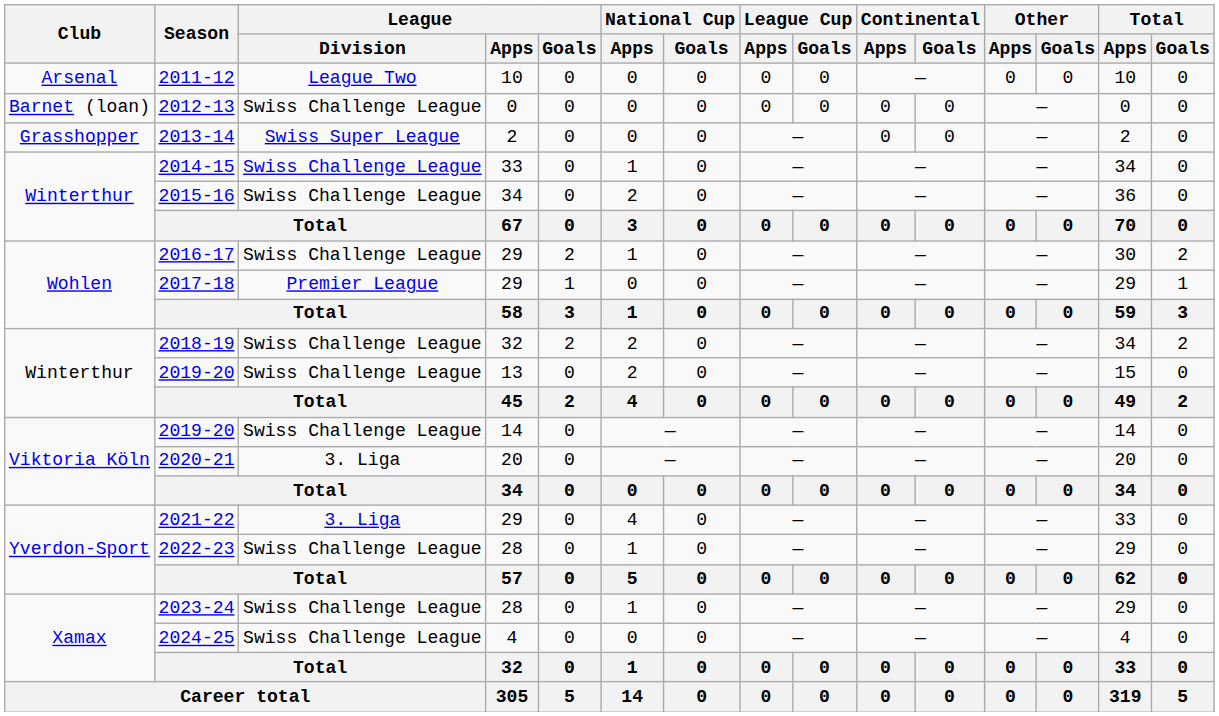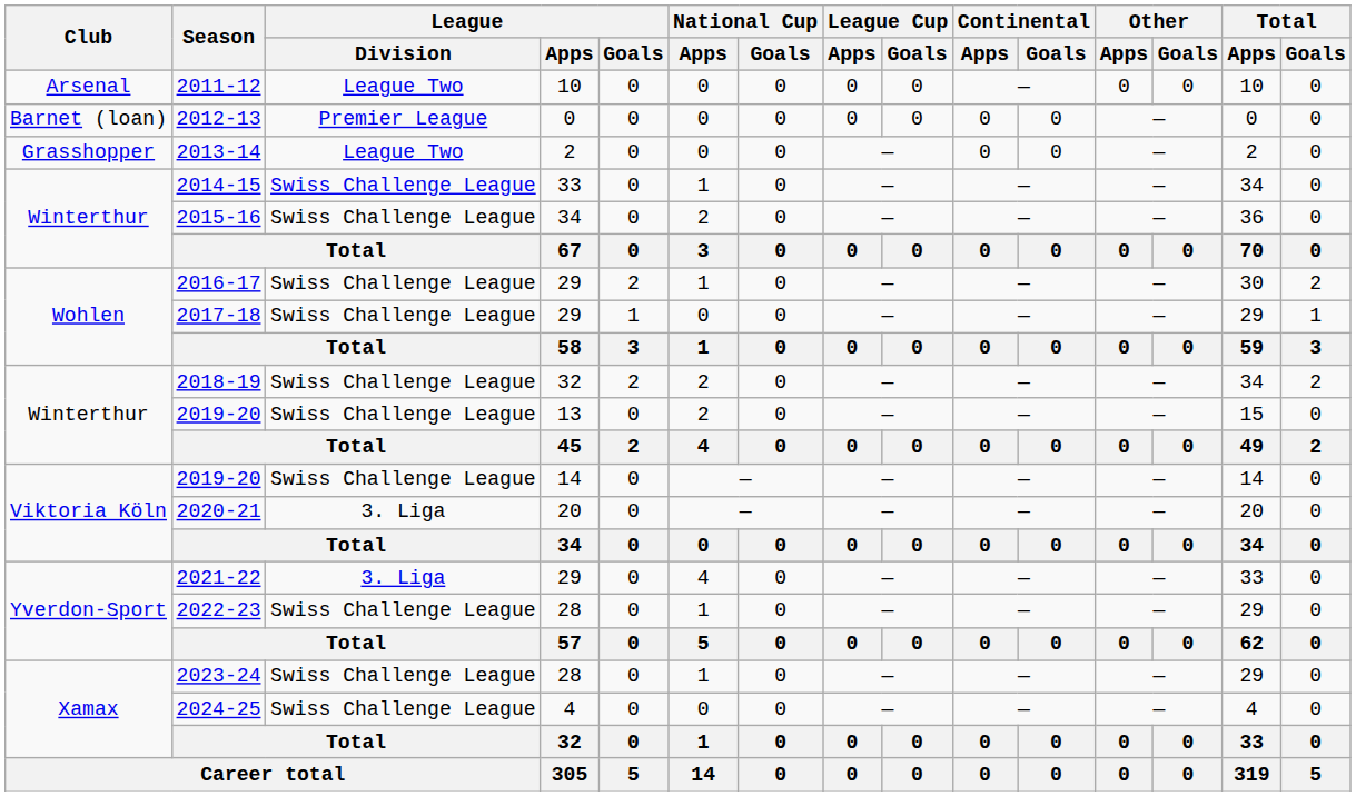 <table class="wikitable" style="text-align:center">
 <tr>
 <th rowspan="2">Club</th>
 <th rowspan="2">Season</th>
 <th colspan="3">League</th>
 <th colspan="2">National Cup</th>
 <th colspan="2">League Cup</th>
 <th colspan="2">Continental</th>
 <th colspan="2">Other</th>
 <th colspan="2">Total</th>
 </tr>
 <tr>
 <th>Division</th>
 <th>Apps</th>
 <th>Goals</th>
 <th>Apps</th>
 <th>Goals</th>
 <th>Apps</th>
 <th>Goals</th>
 <th>Apps</th>
 <th>Goals</th>
 <th>Apps</th>
 <th>Goals</th>
 <th>Apps</th>
 <th>Goals</th>
 </tr>
 <tr>
 <td><a href='#'>Arsenal</a></td>
 <td><a href='#'>2011-12</a></td>
 <td><a href='#'>League Two</a></td>
 <td>10</td>
 <td>0</td>
 <td>0</td>
 <td>0</td>
 <td>0</td>
 <td>0</td>
 <td colspan="2">—</td>
 <td>0</td>
 <td>0</td>
 <td>10</td>
 <td>0</td>
 </tr>
 <tr>
 <td><a href='#'>Barnet</a> (loan)</td>
 <td><a href='#'>2012-13</a></td>
-<td>Swiss Challenge League</td>
+<td><a href='#'>Premier League</a></td>
 <td>0</td>
 <td>0</td>
 <td>0</td>
 <td>0</td>
 <td>0</td>
 <td>0</td>
 <td>0</td>
 <td>0</td>
 <td colspan="2">—</td>
 <td>0</td>
 <td>0</td>
 </tr>
 <tr>
 <td><a href='#'>Grasshopper</a></td>
 <td><a href='#'>2013-14</a></td>
-<td><a href='#'>Swiss Super League</a></td>
+<td><a href='#'>League Two</a></td>
 <td>2</td>
 <td>0</td>
 <td>0</td>
 <td>0</td>
 <td colspan="2">—</td>
 <td>0</td>
 <td>0</td>
 <td colspan="2">—</td>
 <td>2</td>
 <td>0</td>
 </tr>
 <tr>
 <td rowspan="3"><a href='#'>Winterthur</a></td>
 <td><a href='#'>2014-15</a></td>
 <td><a href='#'>Swiss Challenge League</a></td>
 <td>33</td>
 <td>0</td>
 <td>1</td>
 <td>0</td>
 <td colspan="2">—</td>
 <td colspan="2">—</td>
 <td colspan="2">—</td>
 <td>34</td>
 <td>0</td>
 </tr>
 <tr>
 <td><a href='#'>2015-16</a></td>
 <td>Swiss Challenge League</td>
 <td>34</td>
 <td>0</td>
 <td>2</td>
 <td>0</td>
 <td colspan="2">—</td>
 <td colspan="2">—</td>
 <td colspan="2">—</td>
 <td>36</td>
 <td>0</td>
 </tr>
 <tr>
 <th colspan="2">Total</th>
 <th>67</th>
 <th>0</th>
 <th>3</th>
 <th>0</th>
 <th>0</th>
 <th>0</th>
 <th>0</th>
 <th>0</th>
 <th>0</th>
 <th>0</th>
 <th>70</th>
 <th>0</th>
 </tr>
 <tr>
 <td rowspan="3"><a href='#'>Wohlen</a></td>
 <td><a href='#'>2016-17</a></td>
 <td>Swiss Challenge League</td>
 <td>29</td>
 <td>2</td>
 <td>1</td>
 <td>0</td>
 <td colspan="2">—</td>
 <td colspan="2">—</td>
 <td colspan="2">—</td>
 <td>30</td>
 <td>2</td>
 </tr>
 <tr>
 <td><a href='#'>2017-18</a></td>
-<td><a href='#'>Premier League</a></td>
+<td>Swiss Challenge League</td>
 <td>29</td>
 <td>1</td>
 <td>0</td>
 <td>0</td>
 <td colspan="2">—</td>
 <td colspan="2">—</td>
 <td colspan="2">—</td>
 <td>29</td>
 <td>1</td>
 </tr>
 <tr>
 <th colspan="2">Total</th>
 <th>58</th>
 <th>3</th>
 <th>1</th>
 <th>0</th>
 <th>0</th>
 <th>0</th>
 <th>0</th>
 <th>0</th>
 <th>0</th>
 <th>0</th>
 <th>59</th>
 <th>3</th>
 </tr>
 <tr>
 <td rowspan="3">Winterthur</td>
 <td><a href='#'>2018-19</a></td>
 <td>Swiss Challenge League</td>
 <td>32</td>
 <td>2</td>
 <td>2</td>
 <td>0</td>
 <td colspan="2">—</td>
 <td colspan="2">—</td>
 <td colspan="2">—</td>
 <td>34</td>
 <td>2</td>
 </tr>
 <tr>
 <td><a href='#'>2019-20</a></td>
 <td>Swiss Challenge League</td>
 <td>13</td>
 <td>0</td>
 <td>2</td>
 <td>0</td>
 <td colspan="2">—</td>
 <td colspan="2">—</td>
 <td colspan="2">—</td>
 <td>15</td>
 <td>0</td>
 </tr>
 <tr>
 <th colspan="2">Total</th>
 <th>45</th>
 <th>2</th>
 <th>4</th>
 <th>0</th>
 <th>0</th>
 <th>0</th>
 <th>0</th>
 <th>0</th>
 <th>0</th>
 <th>0</th>
 <th>49</th>
 <th>2</th>
 </tr>
 <tr>
 <td rowspan="3"><a href='#'>Viktoria Köln</a></td>
 <td><a href='#'>2019-20</a></td>
 <td>Swiss Challenge League</td>
 <td>14</td>
 <td>0</td>
 <td colspan="2">—</td>
 <td colspan="2">—</td>
 <td colspan="2">—</td>
 <td colspan="2">—</td>
 <td>14</td>
 <td>0</td>
 </tr>
 <tr>
 <td><a href='#'>2020-21</a></td>
 <td>3. Liga</td>
 <td>20</td>
 <td>0</td>
 <td colspan="2">—</td>
 <td colspan="2">—</td>
 <td colspan="2">—</td>
 <td colspan="2">—</td>
 <td>20</td>
 <td>0</td>
 </tr>
 <tr>
 <th colspan="2">Total</th>
 <th>34</th>
 <th>0</th>
 <th>0</th>
 <th>0</th>
 <th>0</th>
 <th>0</th>
 <th>0</th>
 <th>0</th>
 <th>0</th>
 <th>0</th>
 <th>34</th>
 <th>0</th>
 </tr>
 <tr>
 <td rowspan="3"><a href='#'>Yverdon-Sport</a></td>
 <td><a href='#'>2021-22</a></td>
 <td><a href='#'>3. Liga</a></td>
 <td>29</td>
 <td>0</td>
 <td>4</td>
 <td>0</td>
 <td colspan="2">—</td>
 <td colspan="2">—</td>
 <td colspan="2">—</td>
 <td>33</td>
 <td>0</td>
 </tr>
 <tr>
 <td><a href='#'>2022-23</a></td>
 <td>Swiss Challenge League</td>
 <td>28</td>
 <td>0</td>
 <td>1</td>
 <td>0</td>
 <td colspan="2">—</td>
 <td colspan="2">—</td>
 <td colspan="2">—</td>
 <td>29</td>
 <td>0</td>
 </tr>
 <tr>
 <th colspan="2">Total</th>
 <th>57</th>
 <th>0</th>
 <th>5</th>
 <th>0</th>
 <th>0</th>
 <th>0</th>
 <th>0</th>
 <th>0</th>
 <th>0</th>
 <th>0</th>
 <th>62</th>
 <th>0</th>
 </tr>
 <tr>
 <td rowspan="3"><a href='#'>Xamax</a></td>
 <td><a href='#'>2023-24</a></td>
 <td>Swiss Challenge League</td>
 <td>28</td>
 <td>0</td>
 <td>1</td>
 <td>0</td>
 <td colspan="2">—</td>
 <td colspan="2">—</td>
 <td colspan="2">—</td>
 <td>29</td>
 <td>0</td>
 </tr>
 <tr>
 <td><a href='#'>2024-25</a></td>
 <td>Swiss Challenge League</td>
 <td>4</td>
 <td>0</td>
 <td>0</td>
 <td>0</td>
 <td colspan="2">—</td>
 <td colspan="2">—</td>
 <td colspan="2">—</td>
 <td>4</td>
 <td>0</td>
 </tr>
 <tr>
 <th colspan="2">Total</th>
 <th>32</th>
 <th>0</th>
 <th>1</th>
 <th>0</th>
 <th>0</th>
 <th>0</th>
 <th>0</th>
 <th>0</th>
 <th>0</th>
 <th>0</th>
 <th>33</th>
 <th>0</th>
 </tr>
 <tr>
 <th colspan="3">Career total</th>
 <th>305</th>
 <th>5</th>
 <th>14</th>
 <th>0</th>
 <th>0</th>
 <th>0</th>
 <th>0</th>
 <th>0</th>
 <th>0</th>
 <th>0</th>
 <th>319</th>
 <th>5</th>
 </tr>
 </table>
